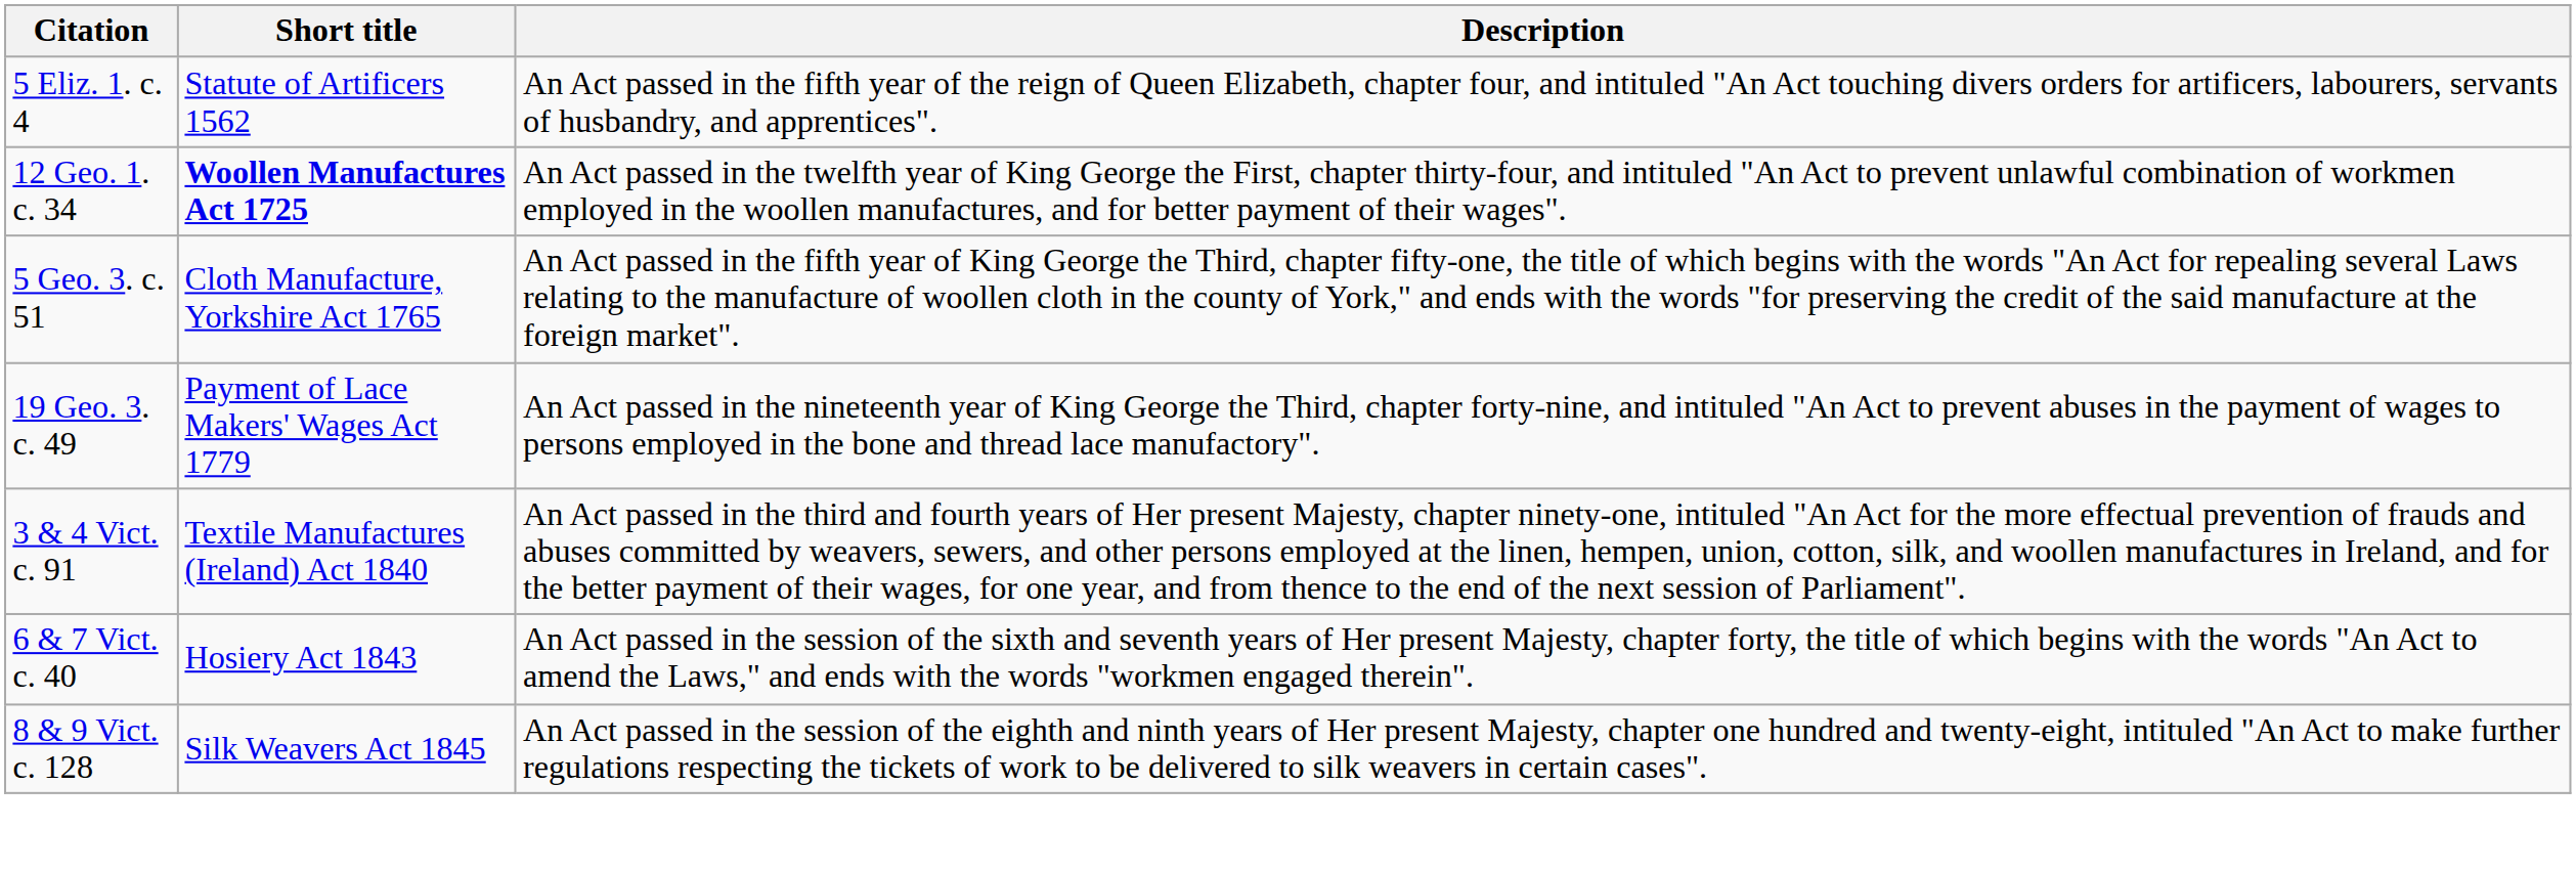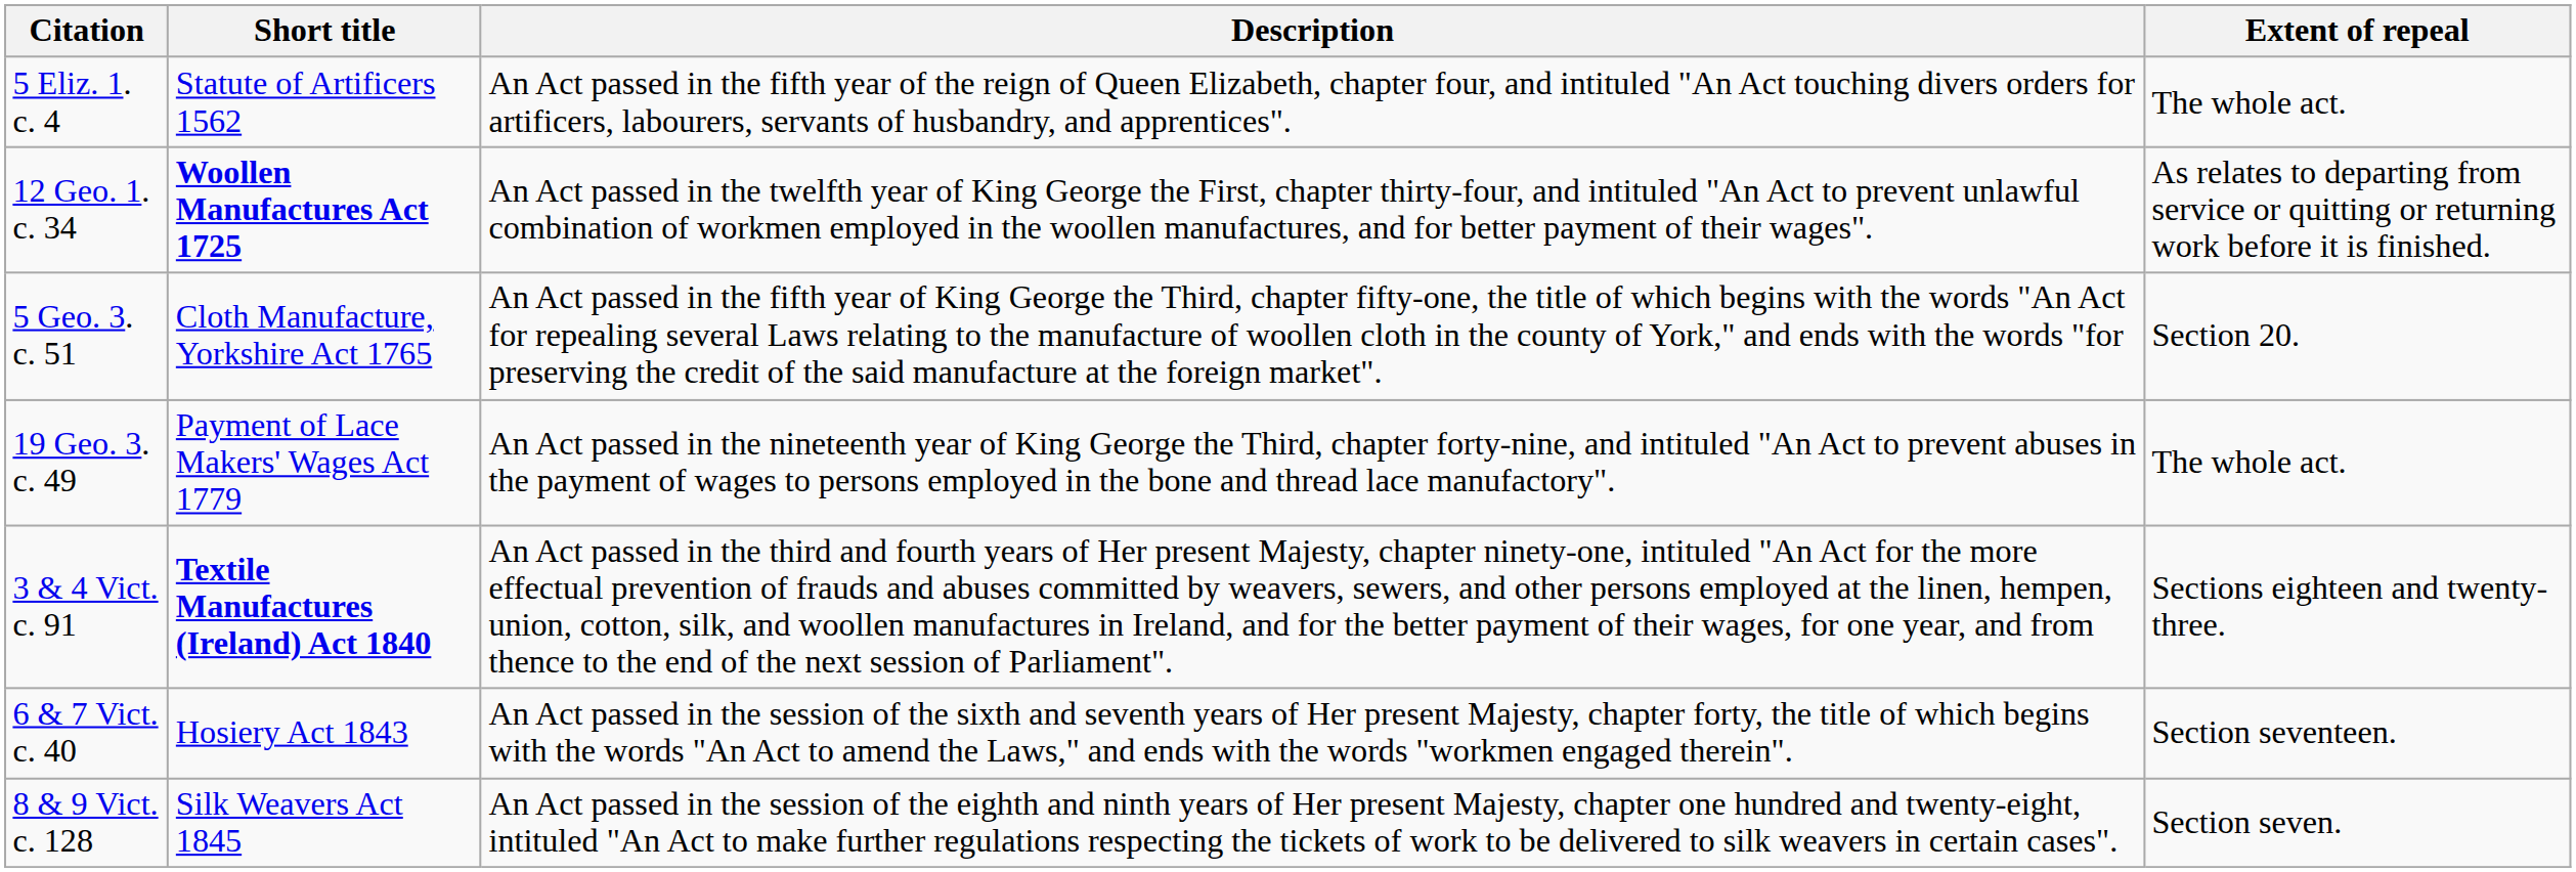 <table class="wikitable">
 <tr>
 <th>Citation</th>
 <th>Short title</th>
 <th>Description</th>
+<th>Extent of repeal</th>
 </tr>
 <tr>
 <td><a href='#'>5 Eliz. 1</a>. c. 4</td>
 <td><a href='#'>Statute of Artificers 1562</a></td>
 <td>An Act passed in the fifth year of the reign of Queen Elizabeth, chapter four, and intituled "An Act touching divers orders for artificers, labourers, servants of husbandry, and apprentices".</td>
+<td>The whole act.</td>
 </tr>
 <tr>
 <td><a href='#'>12 Geo. 1</a>. c. 34</td>
 <td><strong><a href='#'>Woollen Manufactures Act 1725</a></strong></td>
 <td>An Act passed in the twelfth year of King George the First, chapter thirty-four, and intituled "An Act to prevent unlawful combination of workmen employed in the woollen manufactures, and for better payment of their wages".</td>
+<td>As relates to departing from service or quitting or returning work before it is finished.</td>
 </tr>
 <tr>
 <td><a href='#'>5 Geo. 3</a>. c. 51</td>
 <td><a href='#'>Cloth Manufacture, Yorkshire Act 1765</a></td>
 <td>An Act passed in the fifth year of King George the Third, chapter fifty-one, the title of which begins with the words "An Act for repealing several Laws relating to the manufacture of woollen cloth in the county of York," and ends with the words "for preserving the credit of the said manufacture at the foreign market".</td>
+<td>Section 20.</td>
 </tr>
 <tr>
 <td><a href='#'>19 Geo. 3</a>. c. 49</td>
 <td><a href='#'>Payment of Lace Makers' Wages Act 1779</a></td>
 <td>An Act passed in the nineteenth year of King George the Third, chapter forty-nine, and intituled "An Act to prevent abuses in the payment of wages to persons employed in the bone and thread lace manufactory".</td>
+<td>The whole act.</td>
 </tr>
 <tr>
 <td><a href='#'>3 & 4 Vict.</a> c. 91</td>
-<td><a href='#'>Textile Manufactures (Ireland) Act 1840</a></td>
+<td><strong><a href='#'>Textile Manufactures (Ireland) Act 1840</a></strong></td>
 <td>An Act passed in the third and fourth years of Her present Majesty, chapter ninety-one, intituled "An Act for the more effectual prevention of frauds and abuses committed by weavers, sewers, and other persons employed at the linen, hempen, union, cotton, silk, and woollen manufactures in Ireland, and for the better payment of their wages, for one year, and from thence to the end of the next session of Parliament".</td>
+<td>Sections eighteen and twenty-three.</td>
 </tr>
 <tr>
 <td><a href='#'>6 & 7 Vict.</a> c. 40</td>
 <td><a href='#'>Hosiery Act 1843</a></td>
 <td>An Act passed in the session of the sixth and seventh years of Her present Majesty, chapter forty, the title of which begins with the words "An Act to amend the Laws," and ends with the words "workmen engaged therein".</td>
+<td>Section seventeen.</td>
 </tr>
 <tr>
 <td><a href='#'>8 & 9 Vict.</a> c. 128</td>
 <td><a href='#'>Silk Weavers Act 1845</a></td>
 <td>An Act passed in the session of the eighth and ninth years of Her present Majesty, chapter one hundred and twenty-eight, intituled "An Act to make further regulations respecting the tickets of work to be delivered to silk weavers in certain cases".</td>
+<td>Section seven.</td>
 </tr>
 </table>
